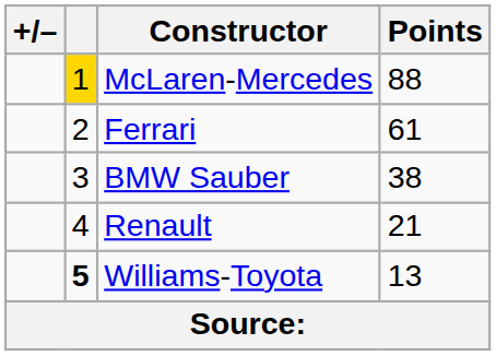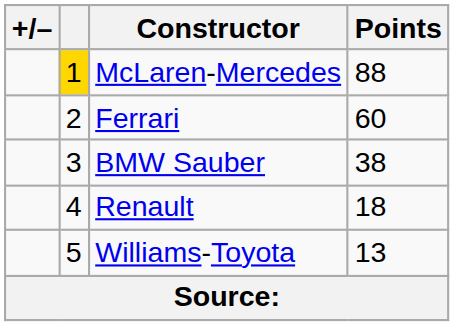 <table class="wikitable" style="font-size: 85%;">
 <tr>
 <th>+/–</th>
 <th></th>
 <th>Constructor</th>
 <th>Points</th>
 </tr>
 <tr>
 <td></td>
 <td align="center" style="background: gold;">1</td>
 <td> <a href='#'>McLaren</a>-<a href='#'>Mercedes</a></td>
 <td>88</td>
 </tr>
 <tr>
 <td></td>
 <td align="center">2</td>
 <td> <a href='#'>Ferrari</a></td>
-<td>61</td>
+<td>60</td>
 </tr>
 <tr>
 <td></td>
 <td align="center">3</td>
 <td> <a href='#'>BMW Sauber</a></td>
 <td>38</td>
 </tr>
 <tr>
 <td></td>
 <td align="center">4</td>
 <td> <a href='#'>Renault</a></td>
-<td>21</td>
+<td>18</td>
 </tr>
 <tr>
 <td></td>
-<td align="center"><strong>5</strong></td>
+<td align="center">5</td>
 <td> <a href='#'>Williams</a>-<a href='#'>Toyota</a></td>
 <td>13</td>
 </tr>
 <tr>
 <th colspan=4>Source:</th>
 </tr>
 </table>
